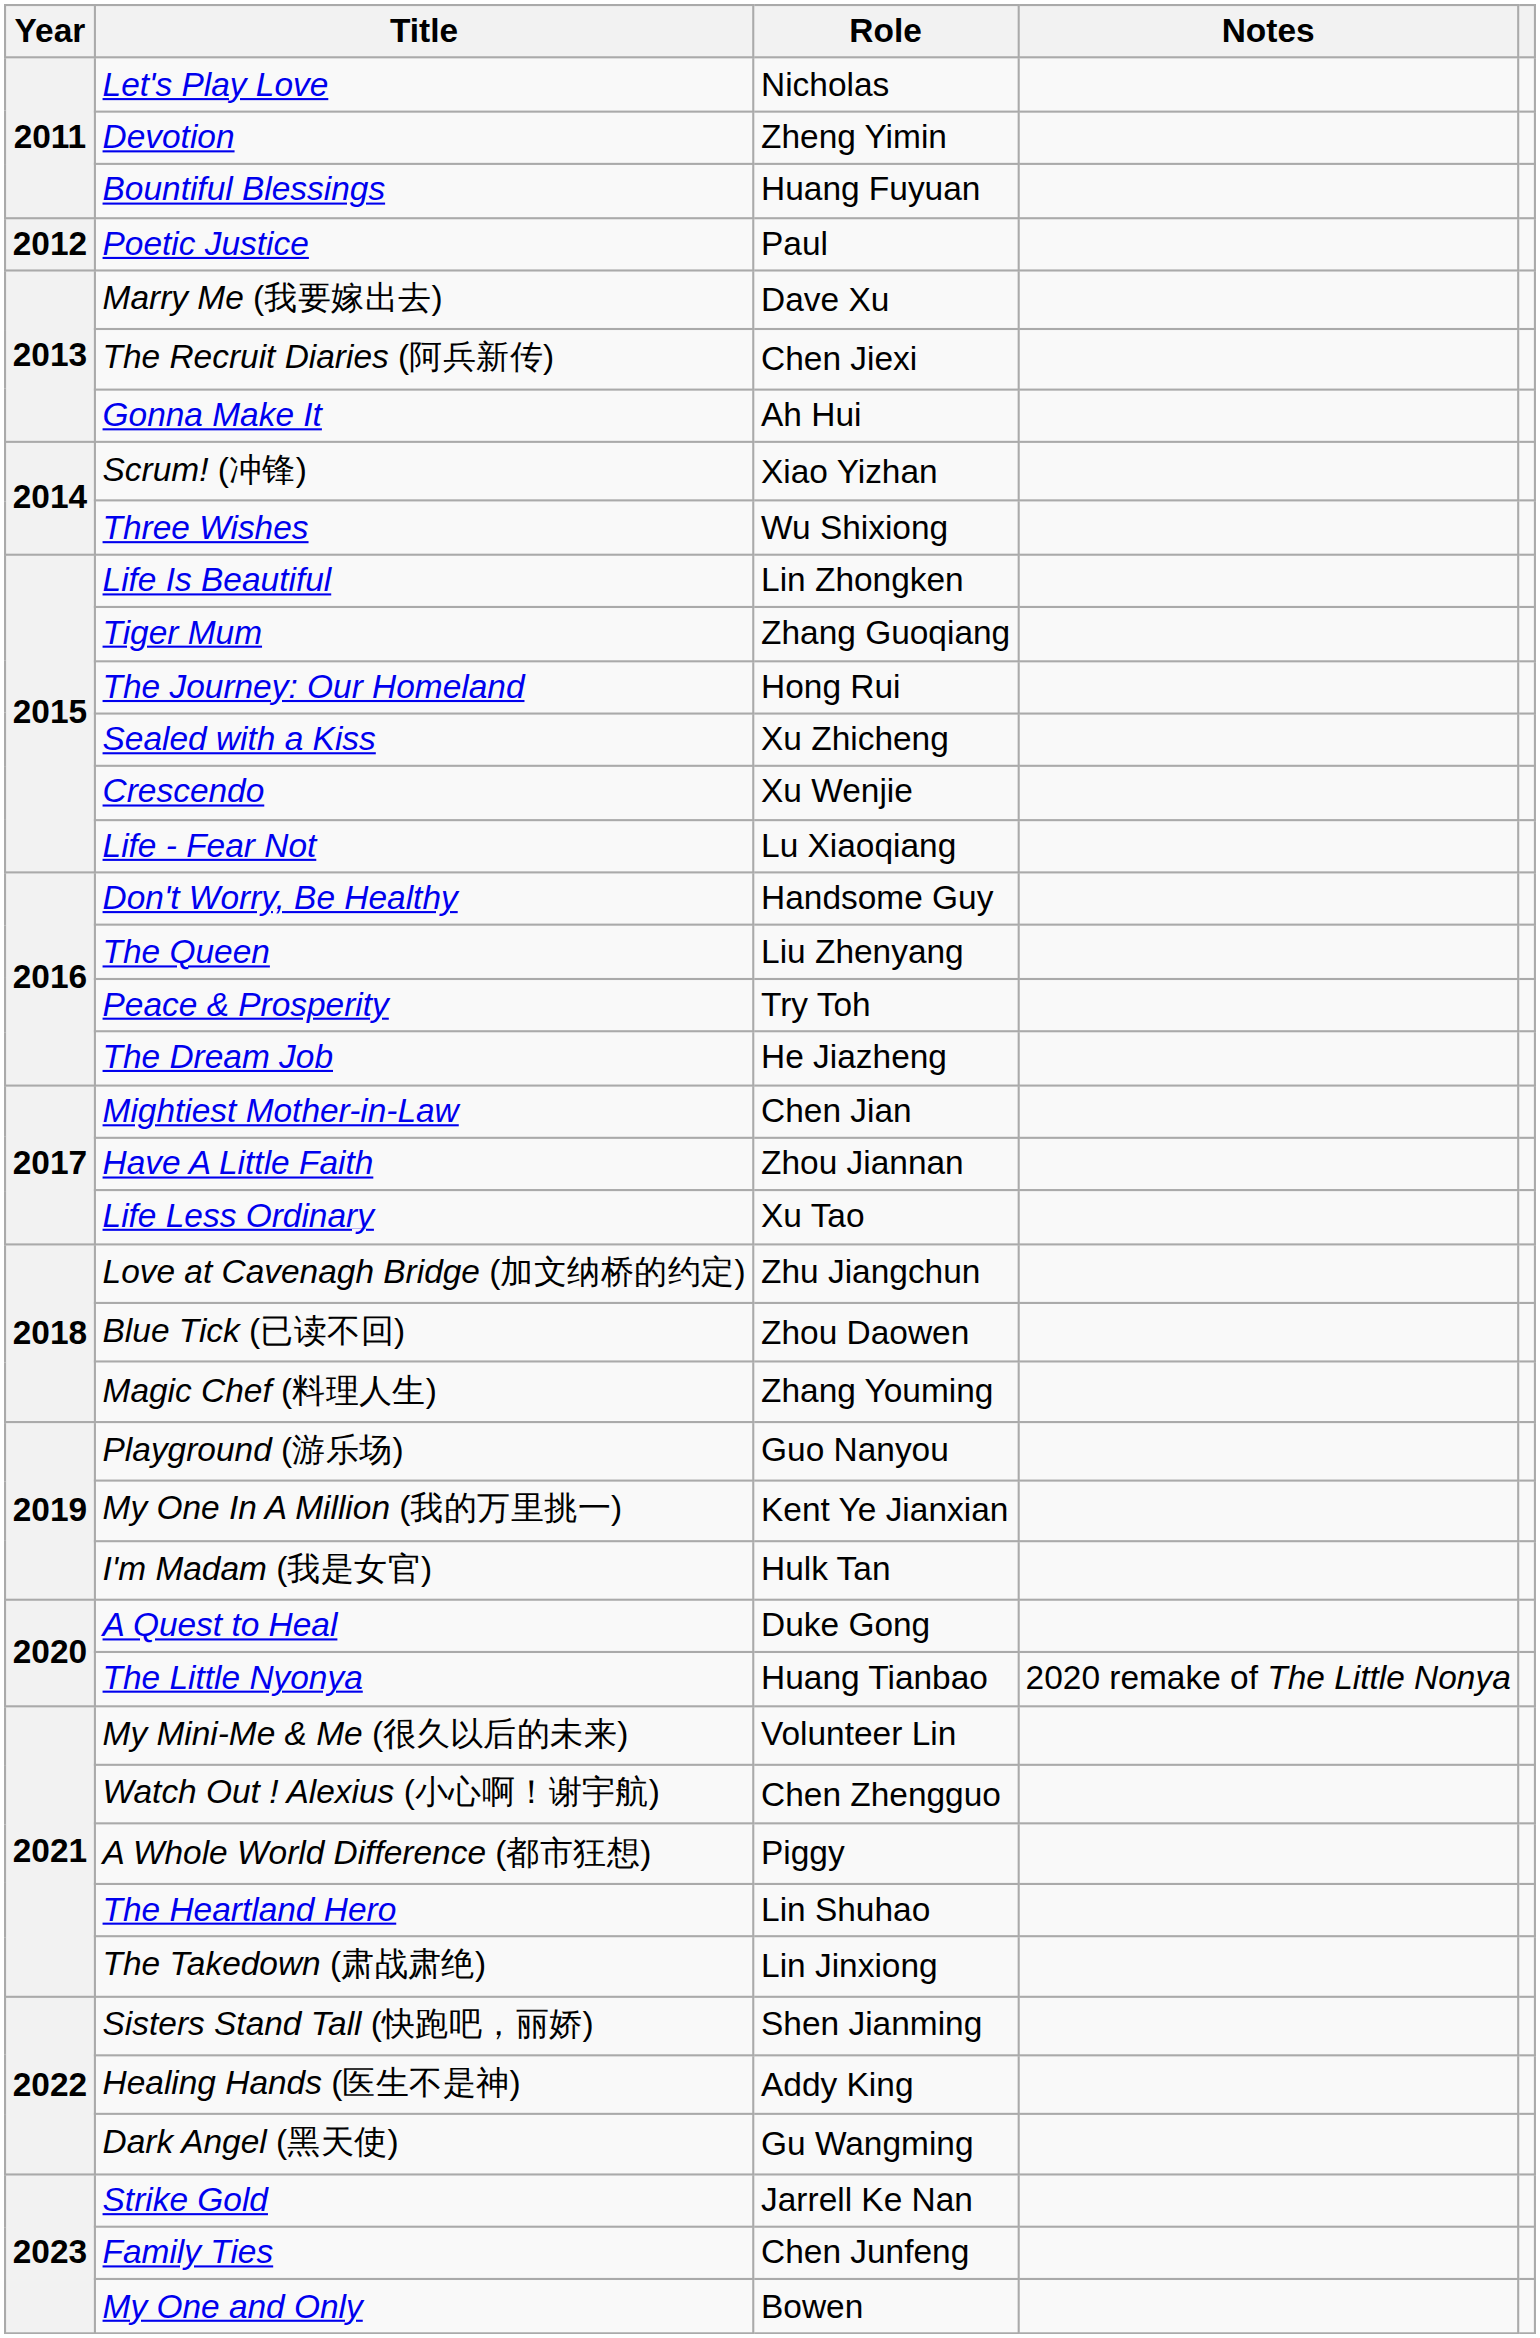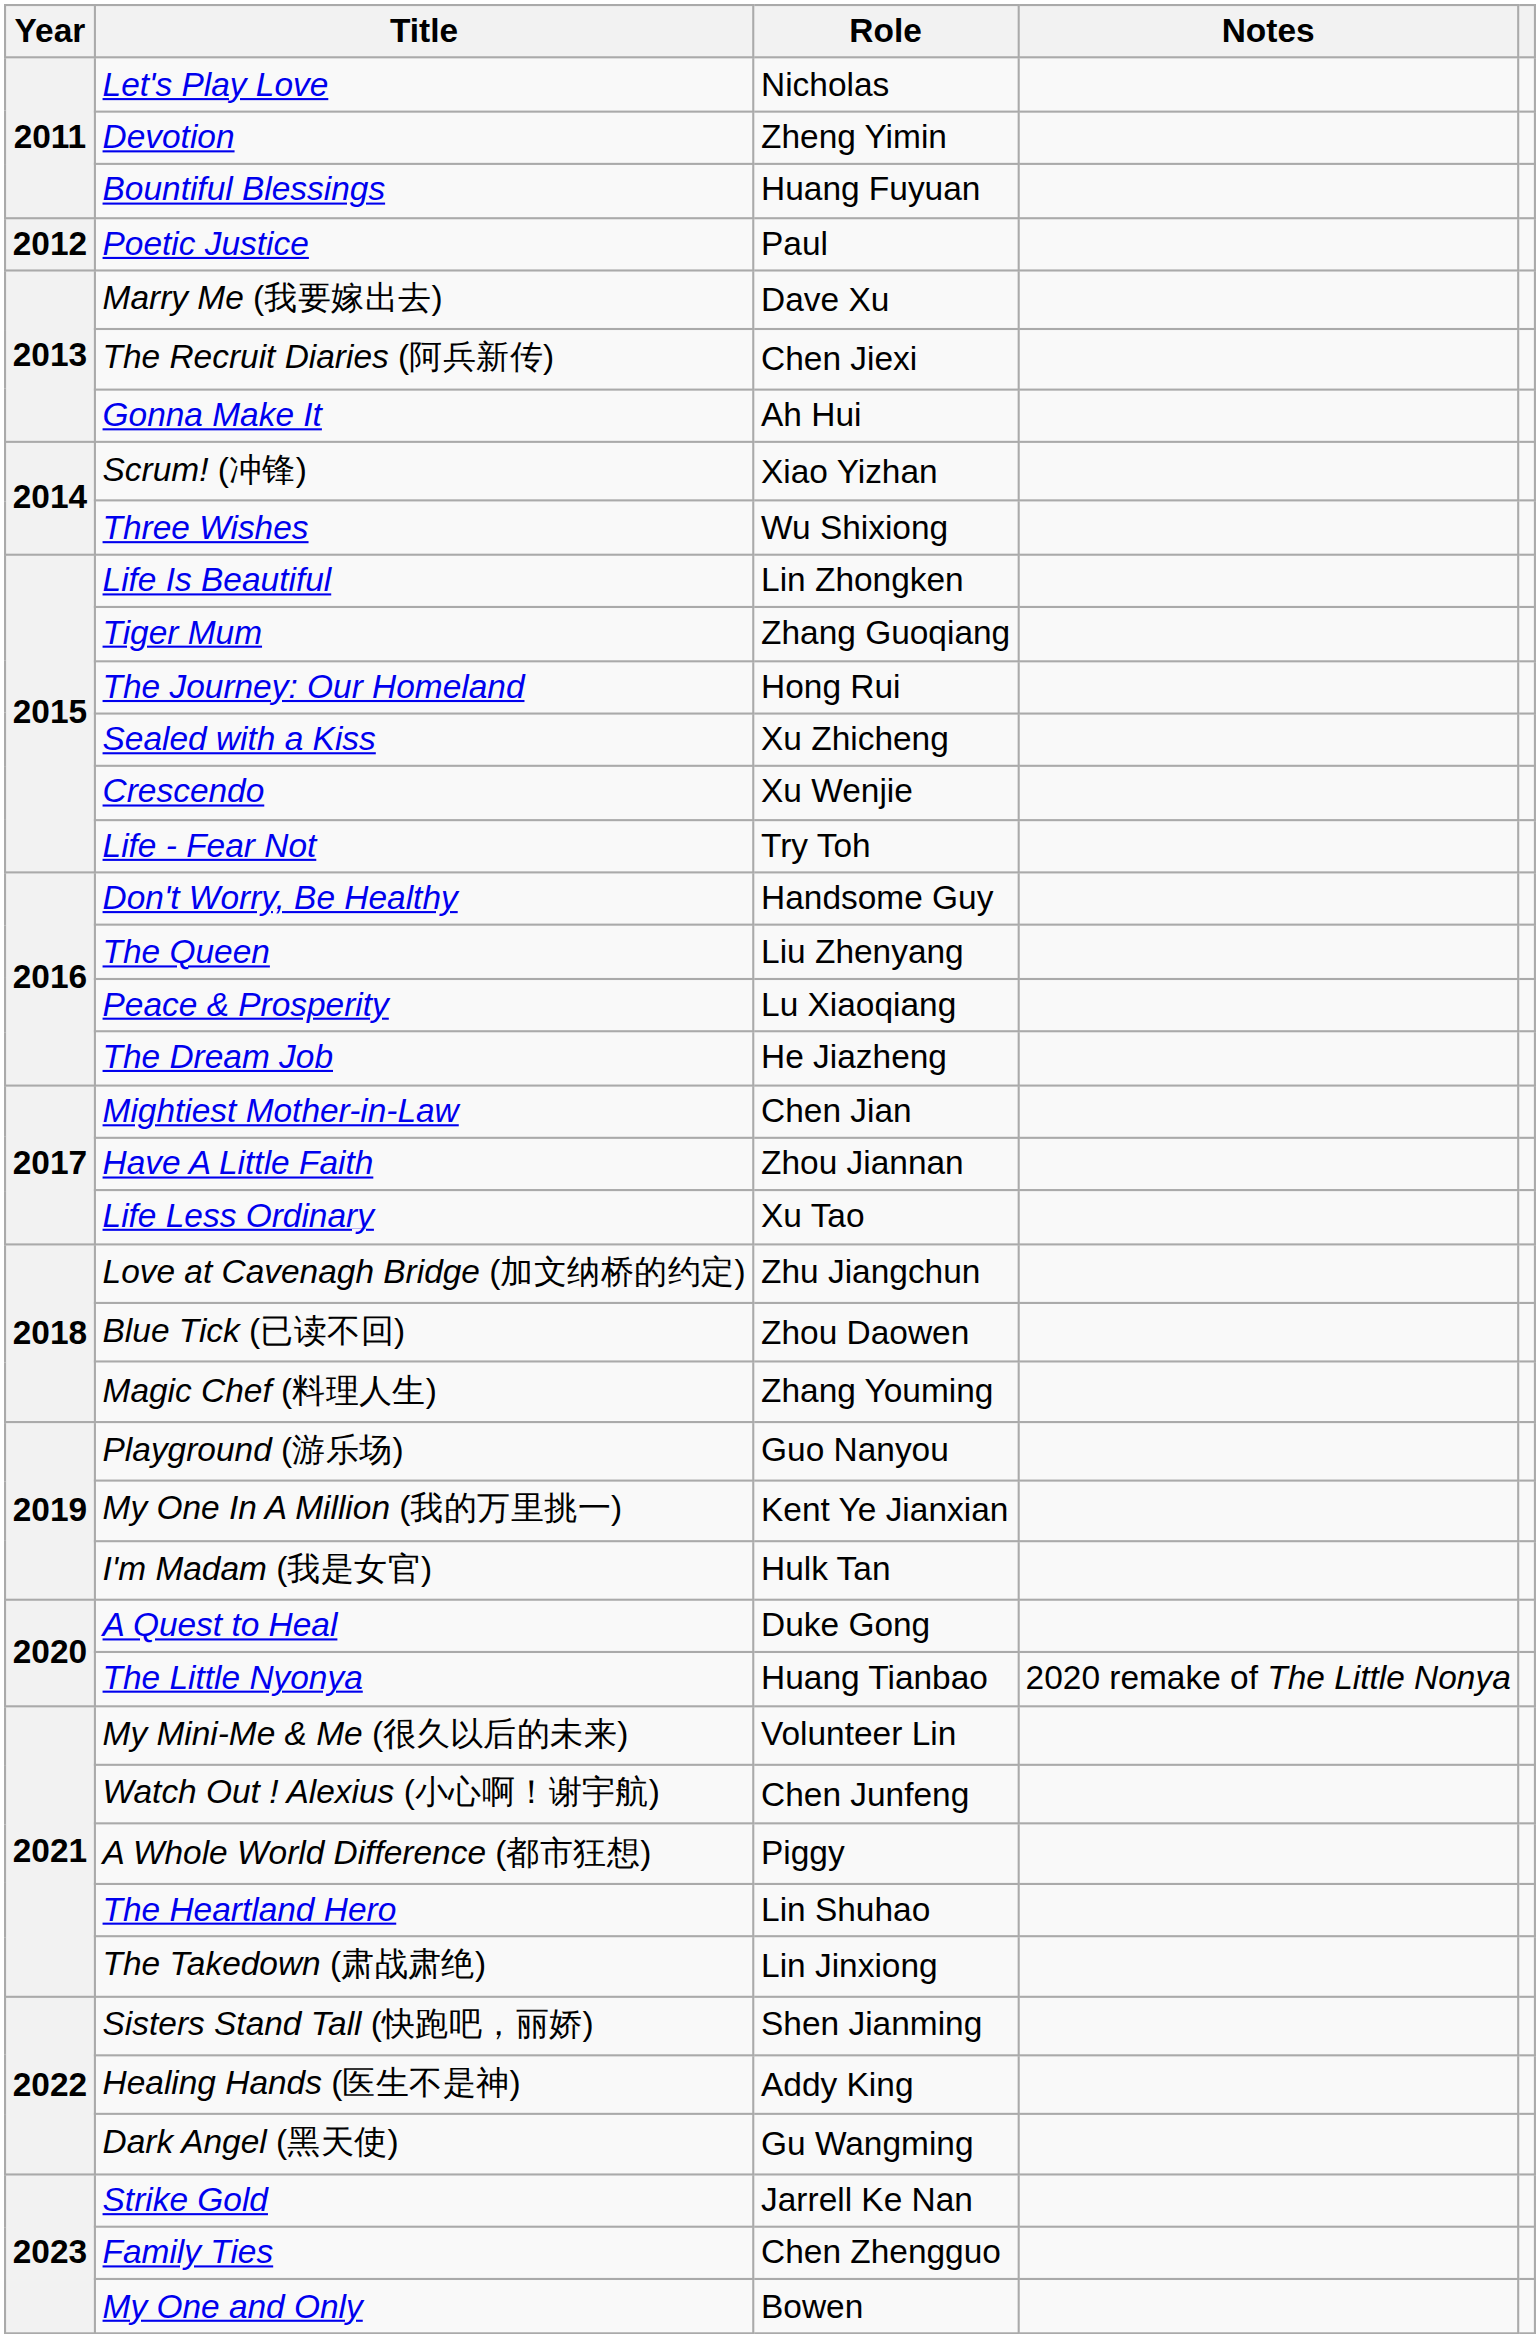 <table class="wikitable sortable plainrowheaders">
 <tr>
 <th scope="col">Year</th>
 <th scope="col">Title</th>
 <th scope="col">Role</th>
 <th scope="col" class="unsortable">Notes</th>
 <th scope="col" class="unsortable"></th>
 </tr>
 <tr>
 <th scope="row" rowspan="3">2011</th>
 <td><em><a href='#'>Let's Play Love</a></em></td>
 <td>Nicholas</td>
 <td></td>
 <td></td>
 </tr>
 <tr>
 <td><em><a href='#'>Devotion</a></em></td>
 <td>Zheng Yimin</td>
 <td></td>
 <td></td>
 </tr>
 <tr>
 <td><em><a href='#'>Bountiful Blessings</a></em></td>
 <td>Huang Fuyuan</td>
 <td></td>
 <td></td>
 </tr>
 <tr>
 <th scope="row" rowspan="1">2012</th>
 <td><em><a href='#'>Poetic Justice</a></em></td>
 <td>Paul</td>
 <td></td>
 <td></td>
 </tr>
 <tr>
 <th scope="row" rowspan="3">2013</th>
 <td><em>Marry Me</em> (我要嫁出去)</td>
 <td>Dave Xu</td>
 <td></td>
 <td></td>
 </tr>
 <tr>
 <td><em>The Recruit Diaries</em> (阿兵新传)</td>
 <td>Chen Jiexi</td>
 <td></td>
 <td></td>
 </tr>
 <tr>
 <td><em><a href='#'>Gonna Make It</a></em></td>
 <td>Ah Hui</td>
 <td></td>
 <td></td>
 </tr>
 <tr>
 <th scope="row" rowspan="2">2014</th>
 <td><em>Scrum!</em> (冲锋)</td>
 <td>Xiao Yizhan</td>
 <td></td>
 <td></td>
 </tr>
 <tr>
 <td><em><a href='#'>Three Wishes</a></em></td>
 <td>Wu Shixiong</td>
 <td></td>
 <td></td>
 </tr>
 <tr>
 <th scope="row" rowspan="6">2015</th>
 <td><em><a href='#'>Life Is Beautiful</a></em></td>
 <td>Lin Zhongken</td>
 <td></td>
 <td></td>
 </tr>
 <tr>
 <td><em><a href='#'>Tiger Mum</a></em></td>
 <td>Zhang Guoqiang</td>
 <td></td>
 <td></td>
 </tr>
 <tr>
 <td><em><a href='#'>The Journey: Our Homeland</a></em></td>
 <td>Hong Rui</td>
 <td></td>
 <td></td>
 </tr>
 <tr>
 <td><em><a href='#'>Sealed with a Kiss</a></em></td>
 <td>Xu Zhicheng</td>
 <td></td>
 <td></td>
 </tr>
 <tr>
 <td><em><a href='#'>Crescendo</a></em></td>
 <td>Xu Wenjie</td>
 <td></td>
 <td></td>
 </tr>
 <tr>
 <td><em><a href='#'>Life - Fear Not</a></em></td>
-<td>Lu Xiaoqiang</td>
+<td>Try Toh</td>
 <td></td>
 <td></td>
 </tr>
 <tr>
 <th scope="row" rowspan="4">2016</th>
 <td><em><a href='#'>Don't Worry, Be Healthy</a></em></td>
 <td>Handsome Guy</td>
 <td></td>
 <td></td>
 </tr>
 <tr>
 <td><em><a href='#'>The Queen</a></em></td>
 <td>Liu Zhenyang</td>
 <td></td>
 <td></td>
 </tr>
 <tr>
 <td><em><a href='#'>Peace & Prosperity</a></em></td>
-<td>Try Toh</td>
+<td>Lu Xiaoqiang</td>
 <td></td>
 <td></td>
 </tr>
 <tr>
 <td><em><a href='#'>The Dream Job</a></em></td>
 <td>He Jiazheng</td>
 <td></td>
 <td></td>
 </tr>
 <tr>
 <th scope="row" rowspan="3">2017</th>
 <td><em><a href='#'>Mightiest Mother-in-Law</a></em></td>
 <td>Chen Jian</td>
 <td></td>
 <td></td>
 </tr>
 <tr>
 <td><em><a href='#'>Have A Little Faith</a></em></td>
 <td>Zhou Jiannan</td>
 <td></td>
 <td></td>
 </tr>
 <tr>
 <td><em><a href='#'>Life Less Ordinary</a></em></td>
 <td>Xu Tao</td>
 <td></td>
 <td></td>
 </tr>
 <tr>
 <th scope="row" rowspan="3">2018</th>
 <td><em>Love at Cavenagh Bridge</em> (加文纳桥的约定)</td>
 <td>Zhu Jiangchun</td>
 <td></td>
 <td></td>
 </tr>
 <tr>
 <td><em>Blue Tick</em> (已读不回)</td>
 <td>Zhou Daowen</td>
 <td></td>
 <td></td>
 </tr>
 <tr>
 <td><em>Magic Chef</em> (料理人生)</td>
 <td>Zhang Youming</td>
 <td></td>
 <td></td>
 </tr>
 <tr>
 <th scope="row" rowspan="3">2019</th>
 <td><em>Playground</em> (游乐场)</td>
 <td>Guo Nanyou</td>
 <td></td>
 <td></td>
 </tr>
 <tr>
 <td><em>My One In A Million</em> (我的万里挑一)</td>
 <td>Kent Ye Jianxian</td>
 <td></td>
 <td></td>
 </tr>
 <tr>
 <td><em>I'm Madam</em> (我是女官)</td>
 <td>Hulk Tan</td>
 <td></td>
 <td></td>
 </tr>
 <tr>
 <th scope="row" rowspan="2">2020</th>
 <td><em><a href='#'>A Quest to Heal</a></em></td>
 <td>Duke Gong</td>
 <td></td>
 <td></td>
 </tr>
 <tr>
 <td><em><a href='#'>The Little Nyonya</a></em></td>
 <td>Huang Tianbao</td>
 <td>2020 remake of <em>The Little Nonya</em></td>
 <td></td>
 </tr>
 <tr>
 <th scope="row" rowspan="5">2021</th>
 <td><em>My Mini-Me & Me</em> (很久以后的未来)</td>
 <td>Volunteer Lin</td>
 <td></td>
 <td></td>
 </tr>
 <tr>
 <td><em> Watch Out ! Alexius</em> (小心啊！谢宇航)</td>
-<td>Chen Zhengguo</td>
+<td>Chen Junfeng</td>
 <td></td>
 <td></td>
 </tr>
 <tr>
 <td><em>A Whole World Difference</em> (都市狂想)</td>
 <td>Piggy</td>
 <td></td>
 <td></td>
 </tr>
 <tr>
 <td><em><a href='#'>The Heartland Hero</a></em></td>
 <td>Lin Shuhao</td>
 <td></td>
 <td></td>
 </tr>
 <tr>
 <td><em>The Takedown</em> (肃战肃绝)</td>
 <td>Lin Jinxiong</td>
 <td></td>
 <td></td>
 </tr>
 <tr>
 <th scope="row" rowspan="3">2022</th>
 <td><em>Sisters Stand Tall</em> (快跑吧，丽娇)</td>
 <td>Shen Jianming</td>
 <td></td>
 <td></td>
 </tr>
 <tr>
 <td><em>Healing Hands</em> (医生不是神)</td>
 <td>Addy King</td>
 <td></td>
 <td></td>
 </tr>
 <tr>
 <td><em>Dark Angel</em> (黑天使)</td>
 <td>Gu Wangming</td>
 <td></td>
 <td></td>
 </tr>
 <tr>
 <th scope="row" rowspan="3">2023</th>
 <td><em><a href='#'>Strike Gold</a></em></td>
 <td>Jarrell Ke Nan</td>
 <td></td>
 <td></td>
 </tr>
 <tr>
 <td><em><a href='#'>Family Ties</a></em></td>
-<td>Chen Junfeng</td>
+<td>Chen Zhengguo</td>
 <td></td>
 <td></td>
 </tr>
 <tr>
 <td><em><a href='#'>My One and Only</a></em></td>
 <td>Bowen</td>
 <td></td>
 <td></td>
 </tr>
 </table>
